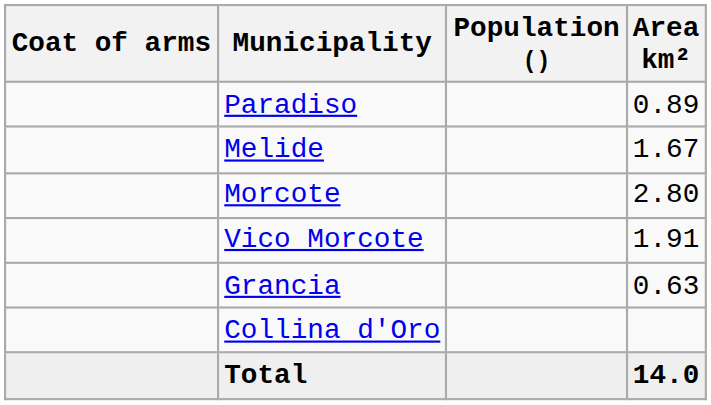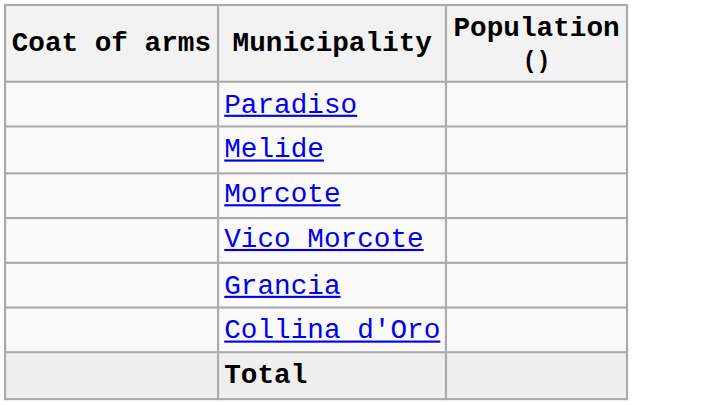 <table class="wikitable">
 <tr>
 <th>Coat of arms</th>
 <th>Municipality</th>
 <th>Population<br><small>()</small></th>
-<th>Area <br>km²</th>
 </tr>
 <tr>
 <td></td>
 <td><a href='#'>Paradiso</a></td>
 <td align="center"></td>
-<td align="center">0.89</td>
 </tr>
 <tr>
 <td></td>
 <td><a href='#'>Melide</a></td>
 <td align="center"></td>
-<td align="center">1.67</td>
 </tr>
 <tr>
 <td></td>
 <td><a href='#'>Morcote</a></td>
 <td align="center"></td>
-<td align="center">2.80</td>
 </tr>
 <tr>
 <td></td>
 <td><a href='#'>Vico Morcote</a></td>
 <td align="center"></td>
-<td align="center">1.91</td>
 </tr>
 <tr>
 <td></td>
 <td><a href='#'>Grancia</a></td>
 <td align="center"></td>
-<td align="center">0.63</td>
 </tr>
 <tr>
 <td></td>
 <td><a href='#'>Collina d'Oro</a></td>
-<td align="center"></td>
 <td align="center"></td>
 </tr>
 <tr>
 <td bgcolor="#EFEFEF"></td>
 <td bgcolor="#EFEFEF"><strong>Total</strong></td>
 <td bgcolor="#EFEFEF" align="center"></td>
-<td bgcolor="#EFEFEF" align="center"><strong>14.0</strong></td>
 </tr>
 </table>
